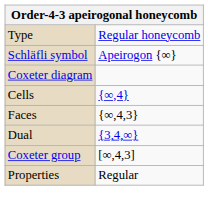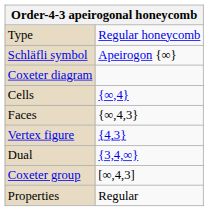 <table class="wikitable" align="right" style="margin-left:10px">
 <tr>
 <th bgcolor=#e7dcc3 colspan=2>Order-4-3 apeirogonal honeycomb</th>
 </tr>
 <tr>
 <td bgcolor=#e7dcc3>Type</td>
 <td><a href='#'>Regular honeycomb</a></td>
 </tr>
 <tr>
 <td bgcolor=#e7dcc3><a href='#'>Schläfli symbol</a></td>
 <td><a href='#'>Apeirogon</a> {∞}</td>
 </tr>
 <tr>
 <td bgcolor=#e7dcc3><a href='#'>Coxeter diagram</a></td>
 <td></td>
 </tr>
 <tr>
 <td bgcolor=#e7dcc3>Cells</td>
 <td><a href='#'>{∞,4}</a> </td>
 </tr>
 <tr>
 <td bgcolor=#e7dcc3>Faces</td>
 <td>{∞,4,3}</td>
 </tr>
 <tr>
+<td bgcolor=#e7dcc3><a href='#'>Vertex figure</a></td>
+<td><a href='#'>{4,3}</a></td>
+</tr>
+<tr>
 <td bgcolor=#e7dcc3>Dual</td>
 <td><a href='#'>{3,4,∞}</a></td>
 </tr>
 <tr>
 <td bgcolor=#e7dcc3><a href='#'>Coxeter group</a></td>
 <td>[∞,4,3]</td>
 </tr>
 <tr>
 <td bgcolor=#e7dcc3>Properties</td>
 <td>Regular</td>
 </tr>
 </table>
